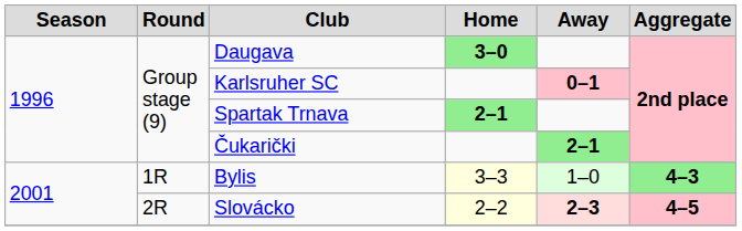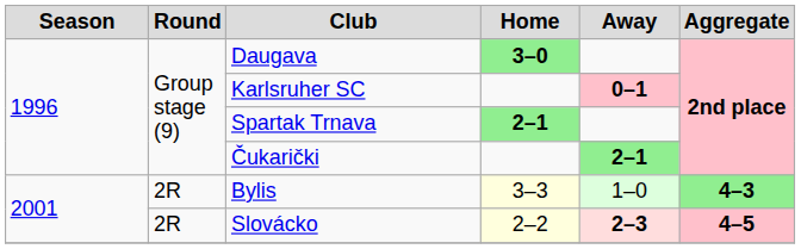 <table class="wikitable" style="text-align: center;">
 <tr>
 <th width="100" style="background:#DCDCDC"style="background:#23308A;color:white;border:1px solid white"!style="background:#DCDCDC">Season</th>
 <th width="50" style="background:#DCDCDC"style="background:#23308A;color:white;border:1px solid white"!style="background:#DCDCDC">Round</th>
 <th width="183" style="background:#DCDCDC"style="background:#23308A;color:white;border:1px solid white"!style="background:#DCDCDC">Club</th>
 <th width="67" style="background:#DCDCDC"style="background:#23308A;color:white;border:1px solid white"!style="background:#DCDCDC">Home</th>
 <th width="67" style="background:#DCDCDC"style="background:#23308A;color:white;border:1px solid white"!style="background:#DCDCDC">Away</th>
 <th width="67" style="background:#DCDCDC"style="background:#23308A;color:white;border:1px solid white"!style="background:#DCDCDC">Aggregate</th>
 </tr>
 <tr>
 <td rowspan=4 align=left><a href='#'>1996</a></td>
 <td rowspan=4 align=left>Group stage (9)</td>
 <td align=left> <a href='#'>Daugava</a></td>
 <td bgcolor=lightgreen style="text-align:center;"><strong>3–0</strong></td>
 <td></td>
 <td rowspan="4" bgcolor=pink style="text-align:center;"><strong>2nd place</strong></td>
 </tr>
 <tr>
 <td align=left> <a href='#'>Karlsruher SC</a></td>
 <td></td>
 <td bgcolor=pink style="text-align:center;"><strong>0–1</strong></td>
 </tr>
 <tr>
 <td align=left> <a href='#'>Spartak Trnava</a></td>
 <td bgcolor=lightgreen style="text-align:center;"><strong>2–1</strong></td>
 <td></td>
 </tr>
 <tr>
 <td align=left> <a href='#'>Čukarički</a></td>
 <td></td>
 <td bgcolor=lightgreen style="text-align:center;"><strong>2–1</strong></td>
 </tr>
 <tr>
 <td rowspan=2 align=left><a href='#'>2001</a></td>
-<td align=left>1R</td>
+<td align=left>2R</td>
 <td align=left> <a href='#'>Bylis</a></td>
 <td bgcolor="#ffffdd" style="text-align:center;">3–3</td>
 <td bgcolor="#ddffdd" style="text-align:center;">1–0</td>
 <td bgcolor=lightgreen style="text-align:center;"><strong>4–3</strong></td>
 </tr>
 <tr>
 <td align=left>2R</td>
 <td align=left> <a href='#'>Slovácko</a></td>
 <td bgcolor="#ffffdd" style="text-align:center;">2–2</td>
 <td bgcolor="#ffdddd" style="text-align:center;"><strong>2–3</strong></td>
 <td bgcolor=pink style="text-align:center;"><strong>4–5</strong></td>
 </tr>
 <tr>
 </tr>
 </table>
